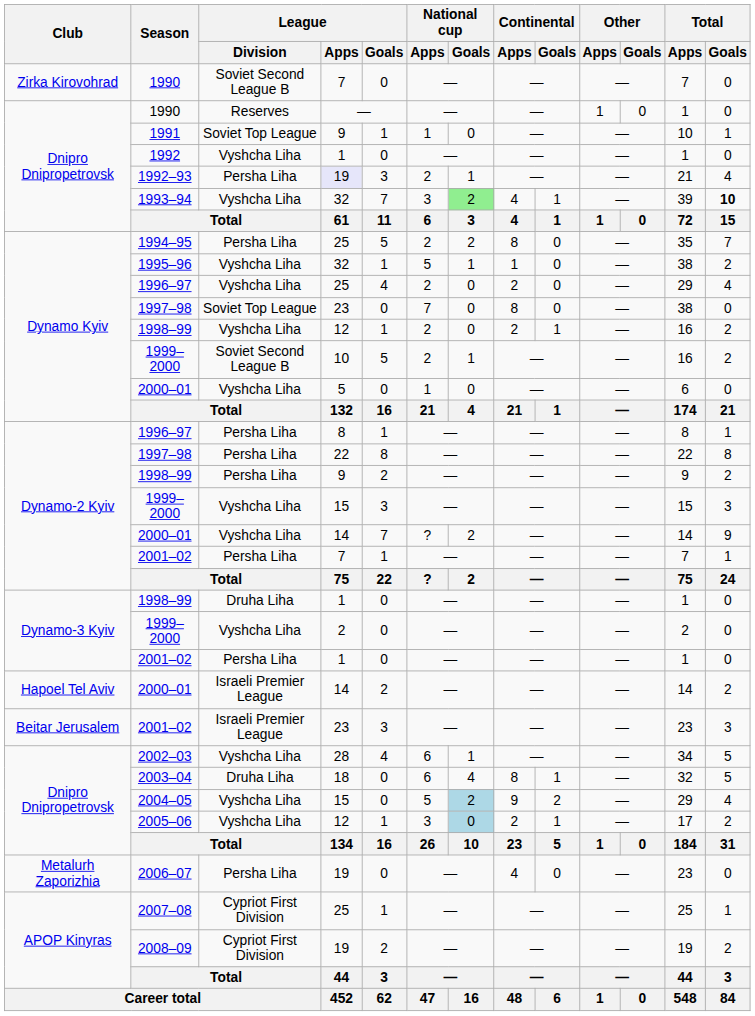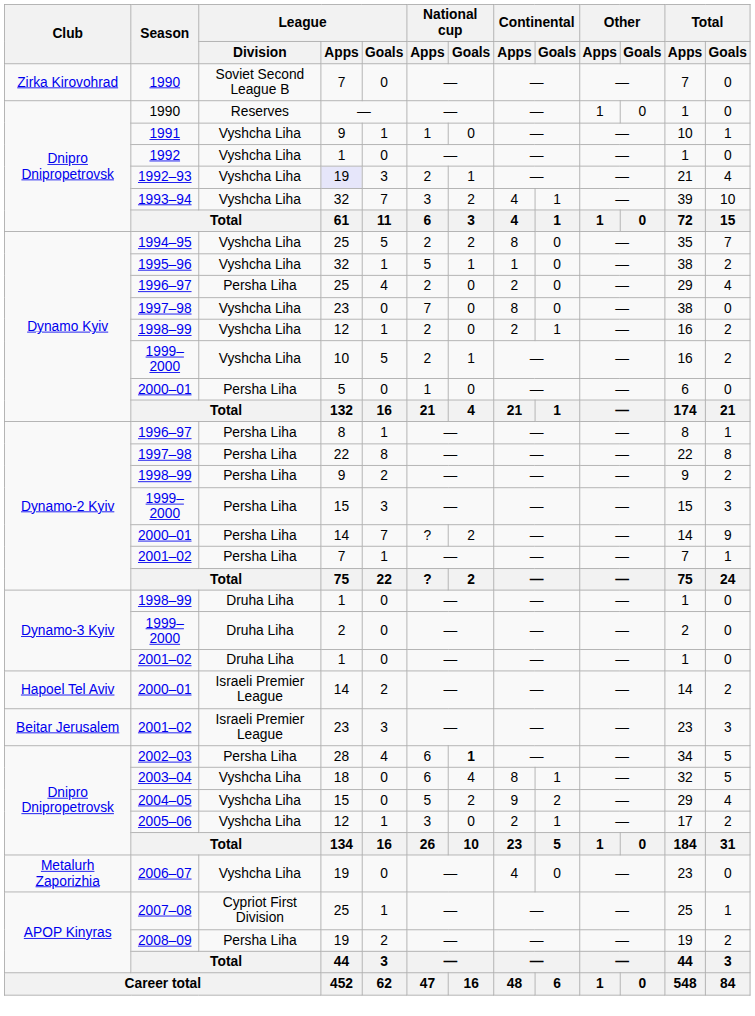 <table class="wikitable" style="text-align:center">
 <tr>
 <th rowspan="2">Club</th>
 <th rowspan="2">Season</th>
 <th colspan="3">League</th>
 <th colspan="2">National cup</th>
 <th colspan="2">Continental</th>
 <th colspan="2">Other</th>
 <th colspan="2">Total</th>
 </tr>
 <tr>
 <th>Division</th>
 <th>Apps</th>
 <th>Goals</th>
 <th>Apps</th>
 <th>Goals</th>
 <th>Apps</th>
 <th>Goals</th>
 <th>Apps</th>
 <th>Goals</th>
 <th>Apps</th>
 <th>Goals</th>
 </tr>
 <tr>
 <td><a href='#'>Zirka Kirovohrad</a></td>
 <td><a href='#'>1990</a></td>
 <td>Soviet Second League B</td>
 <td>7</td>
 <td>0</td>
 <td colspan="2">—</td>
 <td colspan="2">—</td>
 <td colspan="2">—</td>
 <td>7</td>
 <td>0</td>
 </tr>
 <tr>
 <td rowspan="6"><a href='#'>Dnipro Dnipropetrovsk</a></td>
 <td>1990</td>
 <td>Reserves</td>
 <td colspan="2">—</td>
 <td colspan="2">—</td>
 <td colspan="2">—</td>
 <td>1</td>
 <td>0</td>
 <td>1</td>
 <td>0</td>
 </tr>
 <tr>
 <td><a href='#'>1991</a></td>
-<td>Soviet Top League</td>
+<td>Vyshcha Liha</td>
 <td>9</td>
 <td>1</td>
 <td>1</td>
 <td>0</td>
 <td colspan="2">—</td>
 <td colspan="2">—</td>
 <td>10</td>
 <td>1</td>
 </tr>
 <tr>
 <td><a href='#'>1992</a></td>
 <td>Vyshcha Liha</td>
 <td>1</td>
 <td>0</td>
 <td colspan="2">—</td>
 <td colspan="2">—</td>
 <td colspan="2">—</td>
 <td>1</td>
 <td>0</td>
 </tr>
 <tr>
 <td><a href='#'>1992–93</a></td>
-<td>Persha Liha</td>
+<td>Vyshcha Liha</td>
 <td style="background: lavender;">19</td>
 <td>3</td>
 <td>2</td>
 <td>1</td>
 <td colspan="2">—</td>
 <td colspan="2">—</td>
 <td>21</td>
 <td>4</td>
 </tr>
 <tr>
 <td><a href='#'>1993–94</a></td>
 <td>Vyshcha Liha</td>
 <td>32</td>
 <td>7</td>
 <td>3</td>
-<td style="background: lightgreen;">2</td>
+<td>2</td>
 <td>4</td>
 <td>1</td>
 <td colspan="2">—</td>
 <td>39</td>
-<td><strong>10</strong></td>
+<td>10</td>
 </tr>
 <tr>
 <th colspan="2">Total</th>
 <th>61</th>
 <th>11</th>
 <th>6</th>
 <th>3</th>
 <th>4</th>
 <th>1</th>
 <th>1</th>
 <th>0</th>
 <th>72</th>
 <th>15</th>
 </tr>
 <tr>
 <td rowspan="8"><a href='#'>Dynamo Kyiv</a></td>
 <td><a href='#'>1994–95</a></td>
-<td>Persha Liha</td>
+<td>Vyshcha Liha</td>
 <td>25</td>
 <td>5</td>
 <td>2</td>
 <td>2</td>
 <td>8</td>
 <td>0</td>
 <td colspan="2">—</td>
 <td>35</td>
 <td>7</td>
 </tr>
 <tr>
 <td><a href='#'>1995–96</a></td>
 <td>Vyshcha Liha</td>
 <td>32</td>
 <td>1</td>
 <td>5</td>
 <td>1</td>
 <td>1</td>
 <td>0</td>
 <td colspan="2">—</td>
 <td>38</td>
 <td>2</td>
 </tr>
 <tr>
 <td><a href='#'>1996–97</a></td>
-<td>Vyshcha Liha</td>
+<td>Persha Liha</td>
 <td>25</td>
 <td>4</td>
 <td>2</td>
 <td>0</td>
 <td>2</td>
 <td>0</td>
 <td colspan="2">—</td>
 <td>29</td>
 <td>4</td>
 </tr>
 <tr>
 <td><a href='#'>1997–98</a></td>
-<td>Soviet Top League</td>
+<td>Vyshcha Liha</td>
 <td>23</td>
 <td>0</td>
 <td>7</td>
 <td>0</td>
 <td>8</td>
 <td>0</td>
 <td colspan="2">—</td>
 <td>38</td>
 <td>0</td>
 </tr>
 <tr>
 <td><a href='#'>1998–99</a></td>
 <td>Vyshcha Liha</td>
 <td>12</td>
 <td>1</td>
 <td>2</td>
 <td>0</td>
 <td>2</td>
 <td>1</td>
 <td colspan="2">—</td>
 <td>16</td>
 <td>2</td>
 </tr>
 <tr>
 <td><a href='#'>1999–2000</a></td>
-<td>Soviet Second League B</td>
+<td>Vyshcha Liha</td>
 <td>10</td>
 <td>5</td>
 <td>2</td>
 <td>1</td>
 <td colspan="2">—</td>
 <td colspan="2">—</td>
 <td>16</td>
 <td>2</td>
 </tr>
 <tr>
 <td><a href='#'>2000–01</a></td>
-<td>Vyshcha Liha</td>
+<td>Persha Liha</td>
 <td>5</td>
 <td>0</td>
 <td>1</td>
 <td>0</td>
 <td colspan="2">—</td>
 <td colspan="2">—</td>
 <td>6</td>
 <td>0</td>
 </tr>
 <tr>
 <th colspan="2">Total</th>
 <th>132</th>
 <th>16</th>
 <th>21</th>
 <th>4</th>
 <th>21</th>
 <th>1</th>
 <th colspan="2">—</th>
 <th>174</th>
 <th>21</th>
 </tr>
 <tr>
 <td rowspan="7"><a href='#'>Dynamo-2 Kyiv</a></td>
 <td><a href='#'>1996–97</a></td>
 <td>Persha Liha</td>
 <td>8</td>
 <td>1</td>
 <td colspan="2">—</td>
 <td colspan="2">—</td>
 <td colspan="2">—</td>
 <td>8</td>
 <td>1</td>
 </tr>
 <tr>
 <td><a href='#'>1997–98</a></td>
 <td>Persha Liha</td>
 <td>22</td>
 <td>8</td>
 <td colspan="2">—</td>
 <td colspan="2">—</td>
 <td colspan="2">—</td>
 <td>22</td>
 <td>8</td>
 </tr>
 <tr>
 <td><a href='#'>1998–99</a></td>
 <td>Persha Liha</td>
 <td>9</td>
 <td>2</td>
 <td colspan="2">—</td>
 <td colspan="2">—</td>
 <td colspan="2">—</td>
 <td>9</td>
 <td>2</td>
 </tr>
 <tr>
 <td><a href='#'>1999–2000</a></td>
-<td>Vyshcha Liha</td>
+<td>Persha Liha</td>
 <td>15</td>
 <td>3</td>
 <td colspan="2">—</td>
 <td colspan="2">—</td>
 <td colspan="2">—</td>
 <td>15</td>
 <td>3</td>
 </tr>
 <tr>
 <td><a href='#'>2000–01</a></td>
-<td>Vyshcha Liha</td>
+<td>Persha Liha</td>
 <td>14</td>
 <td>7</td>
 <td>?</td>
 <td>2</td>
 <td colspan="2">—</td>
 <td colspan="2">—</td>
 <td>14</td>
 <td>9</td>
 </tr>
 <tr>
 <td><a href='#'>2001–02</a></td>
 <td>Persha Liha</td>
 <td>7</td>
 <td>1</td>
 <td colspan="2">—</td>
 <td colspan="2">—</td>
 <td colspan="2">—</td>
 <td>7</td>
 <td>1</td>
 </tr>
 <tr>
 <th colspan="2">Total</th>
 <th>75</th>
 <th>22</th>
 <th>?</th>
 <th>2</th>
 <th colspan="2">—</th>
 <th colspan="2">—</th>
 <th>75</th>
 <th>24</th>
 </tr>
 <tr>
 <td rowspan="3"><a href='#'>Dynamo-3 Kyiv</a></td>
 <td><a href='#'>1998–99</a></td>
 <td>Druha Liha</td>
 <td>1</td>
 <td>0</td>
 <td colspan="2">—</td>
 <td colspan="2">—</td>
 <td colspan="2">—</td>
 <td>1</td>
 <td>0</td>
 </tr>
 <tr>
 <td><a href='#'>1999–2000</a></td>
-<td>Vyshcha Liha</td>
+<td>Druha Liha</td>
 <td>2</td>
 <td>0</td>
 <td colspan="2">—</td>
 <td colspan="2">—</td>
 <td colspan="2">—</td>
 <td>2</td>
 <td>0</td>
 </tr>
 <tr>
 <td><a href='#'>2001–02</a></td>
-<td>Persha Liha</td>
+<td>Druha Liha</td>
 <td>1</td>
 <td>0</td>
 <td colspan="2">—</td>
 <td colspan="2">—</td>
 <td colspan="2">—</td>
 <td>1</td>
 <td>0</td>
 </tr>
 <tr>
 <td><a href='#'>Hapoel Tel Aviv</a></td>
 <td><a href='#'>2000–01</a></td>
 <td>Israeli Premier League</td>
 <td>14</td>
 <td>2</td>
 <td colspan="2">—</td>
 <td colspan="2">—</td>
 <td colspan="2">—</td>
 <td>14</td>
 <td>2</td>
 </tr>
 <tr>
 <td><a href='#'>Beitar Jerusalem</a></td>
 <td><a href='#'>2001–02</a></td>
 <td>Israeli Premier League</td>
 <td>23</td>
 <td>3</td>
 <td colspan="2">—</td>
 <td colspan="2">—</td>
 <td colspan="2">—</td>
 <td>23</td>
 <td>3</td>
 </tr>
 <tr>
 <td rowspan="5"><a href='#'>Dnipro Dnipropetrovsk</a></td>
 <td><a href='#'>2002–03</a></td>
-<td>Vyshcha Liha</td>
+<td>Persha Liha</td>
 <td>28</td>
 <td>4</td>
 <td>6</td>
-<td>1</td>
+<td><strong>1</strong></td>
 <td colspan="2">—</td>
 <td colspan="2">—</td>
 <td>34</td>
 <td>5</td>
 </tr>
 <tr>
 <td><a href='#'>2003–04</a></td>
-<td>Druha Liha</td>
+<td>Vyshcha Liha</td>
 <td>18</td>
 <td>0</td>
 <td>6</td>
 <td>4</td>
 <td>8</td>
 <td>1</td>
 <td colspan="2">—</td>
 <td>32</td>
 <td>5</td>
 </tr>
 <tr>
 <td><a href='#'>2004–05</a></td>
 <td>Vyshcha Liha</td>
 <td>15</td>
 <td>0</td>
 <td>5</td>
-<td style="background: lightblue;">2</td>
+<td>2</td>
 <td>9</td>
 <td>2</td>
 <td colspan="2">—</td>
 <td>29</td>
 <td>4</td>
 </tr>
 <tr>
 <td><a href='#'>2005–06</a></td>
 <td>Vyshcha Liha</td>
 <td>12</td>
 <td>1</td>
 <td>3</td>
-<td style="background: lightblue;">0</td>
+<td>0</td>
 <td>2</td>
 <td>1</td>
 <td colspan="2">—</td>
 <td>17</td>
 <td>2</td>
 </tr>
 <tr>
 <th colspan="2">Total</th>
 <th>134</th>
 <th>16</th>
 <th>26</th>
 <th>10</th>
 <th>23</th>
 <th>5</th>
 <th>1</th>
 <th>0</th>
 <th>184</th>
 <th>31</th>
 </tr>
 <tr>
 <td><a href='#'>Metalurh Zaporizhia</a></td>
 <td><a href='#'>2006–07</a></td>
-<td>Persha Liha</td>
+<td>Vyshcha Liha</td>
 <td>19</td>
 <td>0</td>
 <td colspan="2">—</td>
 <td>4</td>
 <td>0</td>
 <td colspan="2">—</td>
 <td>23</td>
 <td>0</td>
 </tr>
 <tr>
 <td rowspan="3"><a href='#'>APOP Kinyras</a></td>
 <td><a href='#'>2007–08</a></td>
 <td>Cypriot First Division</td>
 <td>25</td>
 <td>1</td>
 <td colspan="2">—</td>
 <td colspan="2">—</td>
 <td colspan="2">—</td>
 <td>25</td>
 <td>1</td>
 </tr>
 <tr>
 <td><a href='#'>2008–09</a></td>
-<td>Cypriot First Division</td>
+<td>Persha Liha</td>
 <td>19</td>
 <td>2</td>
 <td colspan="2">—</td>
 <td colspan="2">—</td>
 <td colspan="2">—</td>
 <td>19</td>
 <td>2</td>
 </tr>
 <tr>
 <th colspan="2">Total</th>
 <th>44</th>
 <th>3</th>
 <th colspan="2">—</th>
 <th colspan="2">—</th>
 <th colspan="2">—</th>
 <th>44</th>
 <th>3</th>
 </tr>
 <tr>
 <th colspan="3">Career total</th>
 <th>452</th>
 <th>62</th>
 <th>47</th>
 <th>16</th>
 <th>48</th>
 <th>6</th>
 <th>1</th>
 <th>0</th>
 <th>548</th>
 <th>84</th>
 </tr>
 </table>
